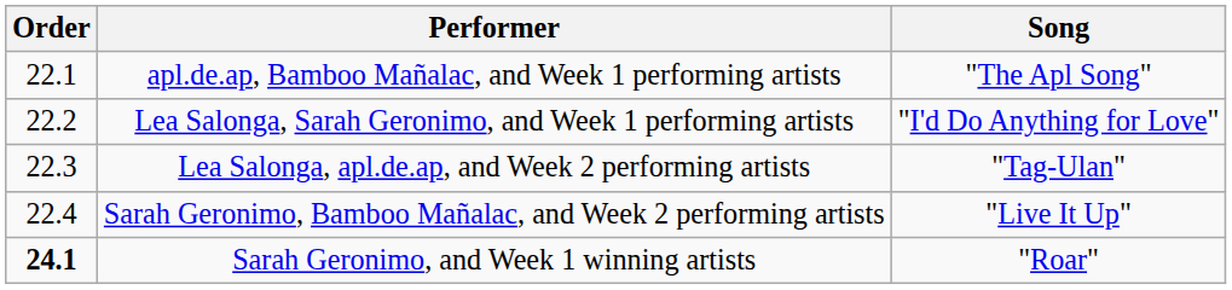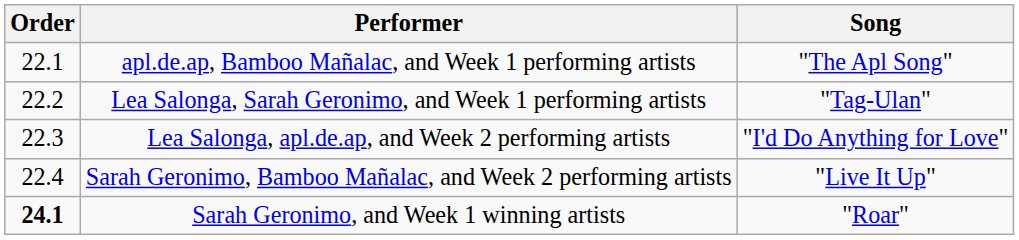 <table class="wikitable" style="text-align:center;">
 <tr>
 <th>Order</th>
 <th>Performer</th>
 <th>Song</th>
 </tr>
 <tr>
 <td>22.1</td>
 <td><a href='#'>apl.de.ap</a>, <a href='#'>Bamboo Mañalac</a>, and Week 1 performing artists<br></td>
 <td>"<a href='#'>The Apl Song</a>"</td>
 </tr>
 <tr>
 <td>22.2</td>
 <td><a href='#'>Lea Salonga</a>, <a href='#'>Sarah Geronimo</a>, and Week 1 performing artists<br></td>
-<td>"<a href='#'>I'd Do Anything for Love</a>"</td>
+<td>"<a href='#'>Tag-Ulan</a>"</td>
 </tr>
 <tr>
 <td>22.3</td>
 <td><a href='#'>Lea Salonga</a>, <a href='#'>apl.de.ap</a>, and Week 2 performing artists<br></td>
-<td>"<a href='#'>Tag-Ulan</a>"</td>
+<td>"<a href='#'>I'd Do Anything for Love</a>"</td>
 </tr>
 <tr>
 <td>22.4</td>
 <td><a href='#'>Sarah Geronimo</a>, <a href='#'>Bamboo Mañalac</a>, and Week 2 performing artists<br></td>
 <td>"<a href='#'>Live It Up</a>"</td>
 </tr>
 <tr>
 <td><strong>24.1</strong></td>
 <td><a href='#'>Sarah Geronimo</a>, and Week 1 winning artists<br></td>
 <td>"<a href='#'>Roar</a>"</td>
 </tr>
 </table>
